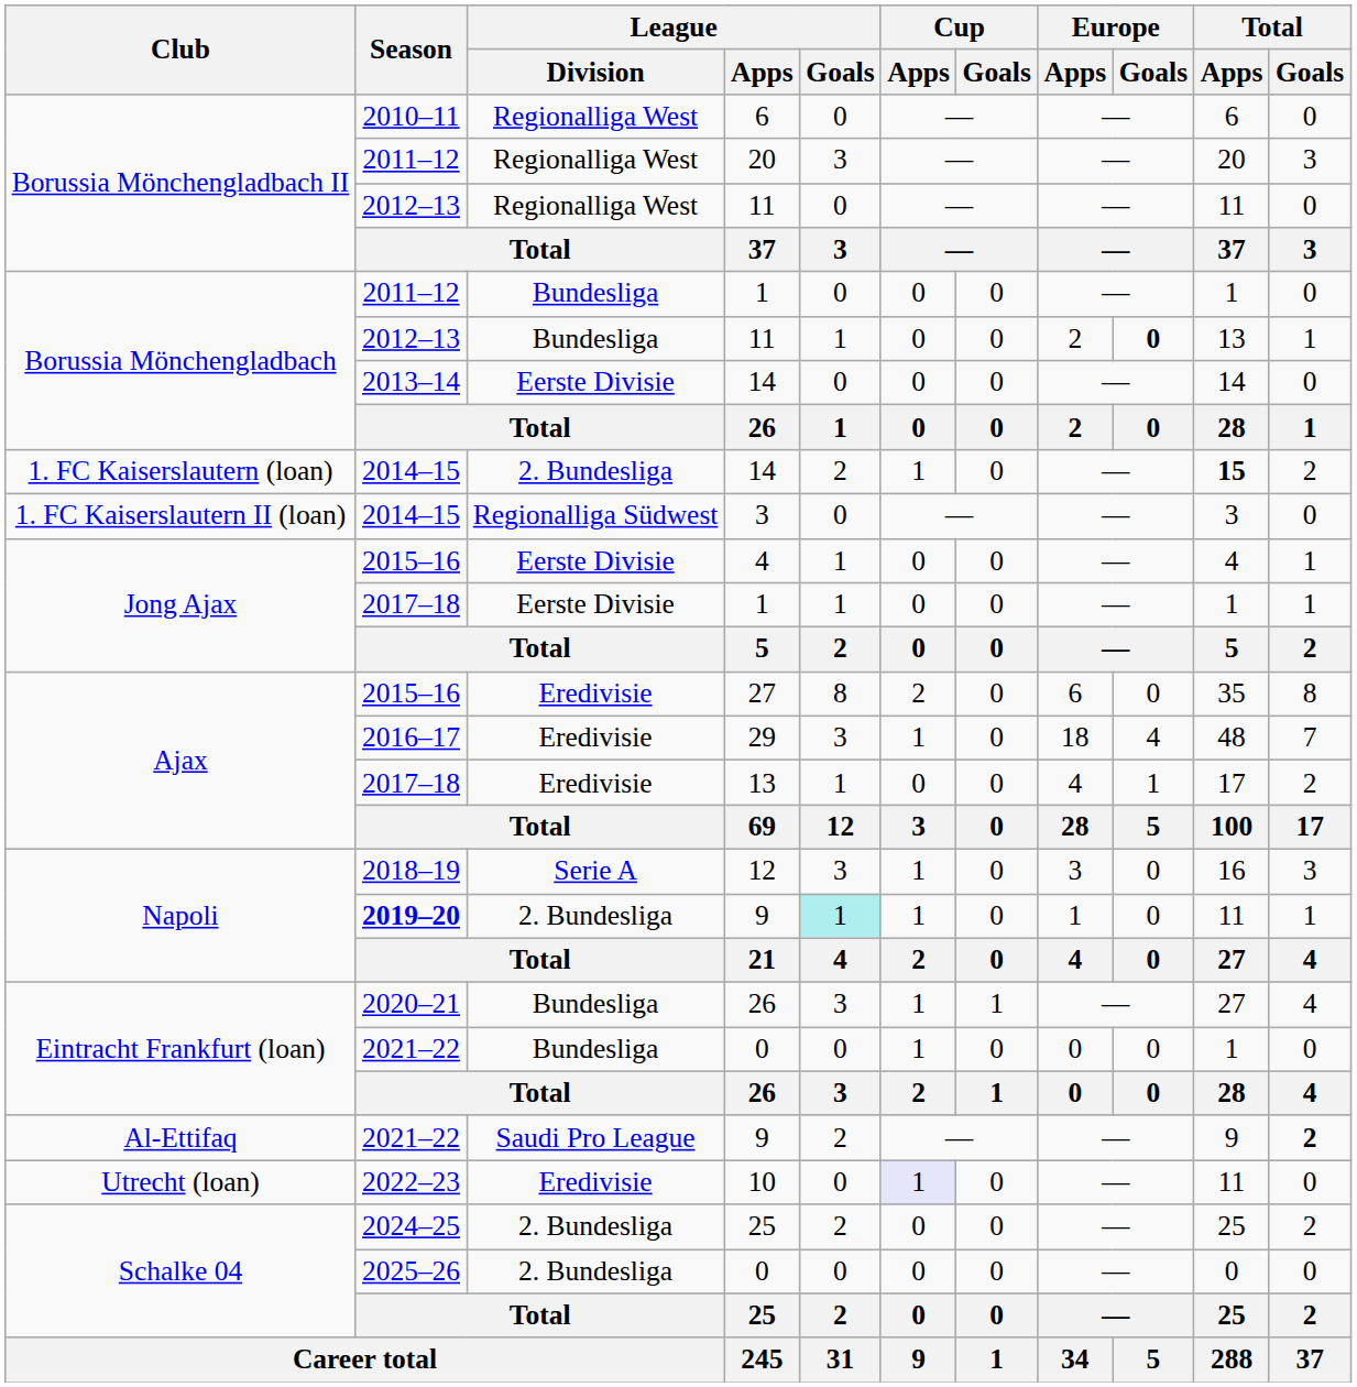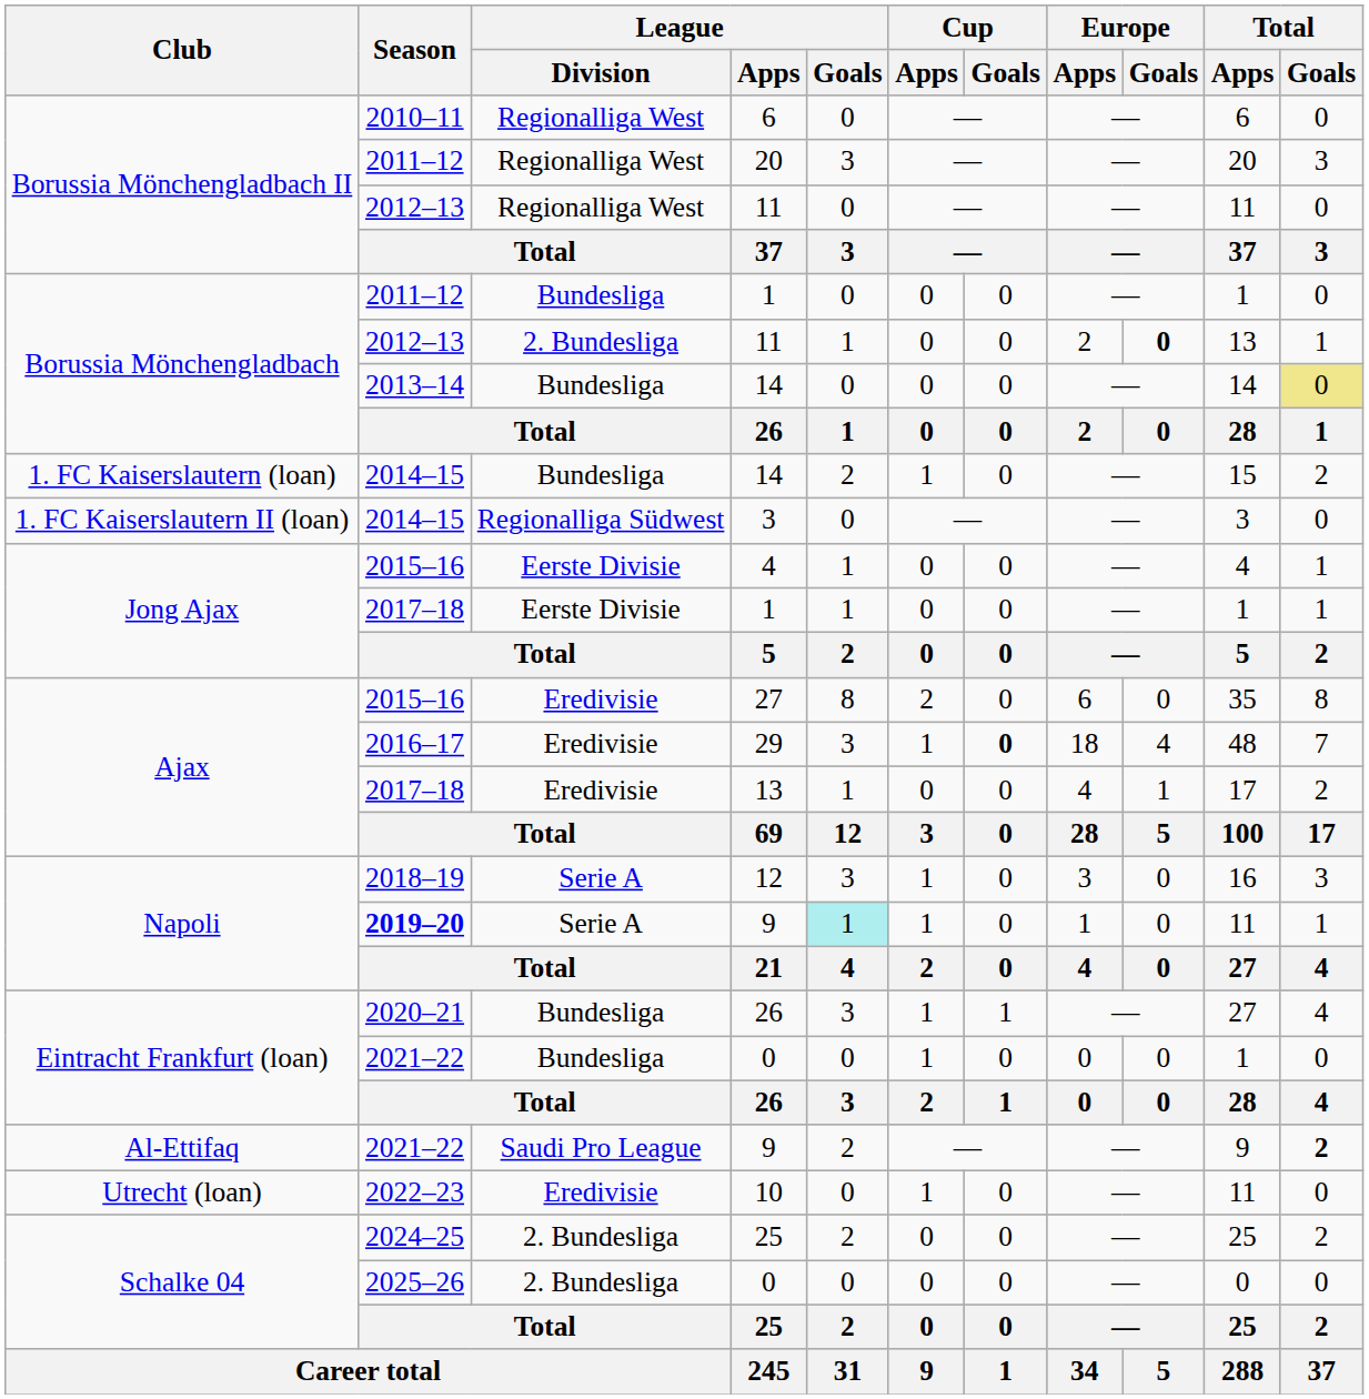 <table class="wikitable" style="text-align:center">
 <tr>
 <th rowspan="2">Club</th>
 <th rowspan="2">Season</th>
 <th colspan="3">League</th>
 <th colspan="2">Cup</th>
 <th colspan="2">Europe</th>
 <th colspan="2">Total</th>
 </tr>
 <tr>
 <th>Division</th>
 <th>Apps</th>
 <th>Goals</th>
 <th>Apps</th>
 <th>Goals</th>
 <th>Apps</th>
 <th>Goals</th>
 <th>Apps</th>
 <th>Goals</th>
 </tr>
 <tr>
 <td rowspan="4"><a href='#'>Borussia Mönchengladbach II</a></td>
 <td><a href='#'>2010–11</a></td>
 <td><a href='#'>Regionalliga West</a></td>
 <td>6</td>
 <td>0</td>
 <td colspan="2">—</td>
 <td colspan="2">—</td>
 <td>6</td>
 <td>0</td>
 </tr>
 <tr>
 <td><a href='#'>2011–12</a></td>
 <td>Regionalliga West</td>
 <td>20</td>
 <td>3</td>
 <td colspan="2">—</td>
 <td colspan="2">—</td>
 <td>20</td>
 <td>3</td>
 </tr>
 <tr>
 <td><a href='#'>2012–13</a></td>
 <td>Regionalliga West</td>
 <td>11</td>
 <td>0</td>
 <td colspan="2">—</td>
 <td colspan="2">—</td>
 <td>11</td>
 <td>0</td>
 </tr>
 <tr>
 <th colspan="2">Total</th>
 <th>37</th>
 <th>3</th>
 <th colspan="2">—</th>
 <th colspan="2">—</th>
 <th>37</th>
 <th>3</th>
 </tr>
 <tr>
 <td rowspan="4"><a href='#'>Borussia Mönchengladbach</a></td>
 <td><a href='#'>2011–12</a></td>
 <td><a href='#'>Bundesliga</a></td>
 <td>1</td>
 <td>0</td>
 <td>0</td>
 <td>0</td>
 <td colspan="2">—</td>
 <td>1</td>
 <td>0</td>
 </tr>
 <tr>
 <td><a href='#'>2012–13</a></td>
-<td>Bundesliga</td>
+<td><a href='#'>2. Bundesliga</a></td>
 <td>11</td>
 <td>1</td>
 <td>0</td>
 <td>0</td>
 <td>2</td>
 <td><strong>0</strong></td>
 <td>13</td>
 <td>1</td>
 </tr>
 <tr>
 <td><a href='#'>2013–14</a></td>
-<td><a href='#'>Eerste Divisie</a></td>
+<td>Bundesliga</td>
 <td>14</td>
 <td>0</td>
 <td>0</td>
 <td>0</td>
 <td colspan="2">—</td>
 <td>14</td>
-<td>0</td>
+<td style="background: khaki;">0</td>
 </tr>
 <tr>
 <th colspan="2">Total</th>
 <th>26</th>
 <th>1</th>
 <th>0</th>
 <th>0</th>
 <th>2</th>
 <th>0</th>
 <th>28</th>
 <th>1</th>
 </tr>
 <tr>
 <td><a href='#'>1. FC Kaiserslautern</a> (loan)</td>
 <td><a href='#'>2014–15</a></td>
-<td><a href='#'>2. Bundesliga</a></td>
+<td>Bundesliga</td>
 <td>14</td>
 <td>2</td>
 <td>1</td>
 <td>0</td>
 <td colspan="2">—</td>
-<td><strong>15</strong></td>
+<td>15</td>
 <td>2</td>
 </tr>
 <tr>
 <td><a href='#'>1. FC Kaiserslautern II</a> (loan)</td>
 <td><a href='#'>2014–15</a></td>
 <td><a href='#'>Regionalliga Südwest</a></td>
 <td>3</td>
 <td>0</td>
 <td colspan="2">—</td>
 <td colspan="2">—</td>
 <td>3</td>
 <td>0</td>
 </tr>
 <tr>
 <td rowspan="3"><a href='#'>Jong Ajax</a></td>
 <td><a href='#'>2015–16</a></td>
 <td><a href='#'>Eerste Divisie</a></td>
 <td>4</td>
 <td>1</td>
 <td>0</td>
 <td>0</td>
 <td colspan="2">—</td>
 <td>4</td>
 <td>1</td>
 </tr>
 <tr>
 <td><a href='#'>2017–18</a></td>
 <td>Eerste Divisie</td>
 <td>1</td>
 <td>1</td>
 <td>0</td>
 <td>0</td>
 <td colspan="2">—</td>
 <td>1</td>
 <td>1</td>
 </tr>
 <tr>
 <th colspan="2">Total</th>
 <th>5</th>
 <th>2</th>
 <th>0</th>
 <th>0</th>
 <th colspan="2">—</th>
 <th>5</th>
 <th>2</th>
 </tr>
 <tr>
 <td rowspan="4"><a href='#'>Ajax</a></td>
 <td><a href='#'>2015–16</a></td>
 <td><a href='#'>Eredivisie</a></td>
 <td>27</td>
 <td>8</td>
 <td>2</td>
 <td>0</td>
 <td>6</td>
 <td>0</td>
 <td>35</td>
 <td>8</td>
 </tr>
 <tr>
 <td><a href='#'>2016–17</a></td>
 <td>Eredivisie</td>
 <td>29</td>
 <td>3</td>
 <td>1</td>
-<td>0</td>
+<td><strong>0</strong></td>
 <td>18</td>
 <td>4</td>
 <td>48</td>
 <td>7</td>
 </tr>
 <tr>
 <td><a href='#'>2017–18</a></td>
 <td>Eredivisie</td>
 <td>13</td>
 <td>1</td>
 <td>0</td>
 <td>0</td>
 <td>4</td>
 <td>1</td>
 <td>17</td>
 <td>2</td>
 </tr>
 <tr>
 <th colspan="2">Total</th>
 <th>69</th>
 <th>12</th>
 <th>3</th>
 <th>0</th>
 <th>28</th>
 <th>5</th>
 <th>100</th>
 <th>17</th>
 </tr>
 <tr>
 <td rowspan="3"><a href='#'>Napoli</a></td>
 <td><a href='#'>2018–19</a></td>
 <td><a href='#'>Serie A</a></td>
 <td>12</td>
 <td>3</td>
 <td>1</td>
 <td>0</td>
 <td>3</td>
 <td>0</td>
 <td>16</td>
 <td>3</td>
 </tr>
 <tr>
 <td><strong><a href='#'>2019–20</a></strong></td>
-<td>2. Bundesliga</td>
+<td>Serie A</td>
 <td>9</td>
 <td style="background: paleturquoise;">1</td>
 <td>1</td>
 <td>0</td>
 <td>1</td>
 <td>0</td>
 <td>11</td>
 <td>1</td>
 </tr>
 <tr>
 <th colspan="2">Total</th>
 <th>21</th>
 <th>4</th>
 <th>2</th>
 <th>0</th>
 <th>4</th>
 <th>0</th>
 <th>27</th>
 <th>4</th>
 </tr>
 <tr>
 <td rowspan="3"><a href='#'>Eintracht Frankfurt</a> (loan)</td>
 <td><a href='#'>2020–21</a></td>
 <td>Bundesliga</td>
 <td>26</td>
 <td>3</td>
 <td>1</td>
 <td>1</td>
 <td colspan="2">—</td>
 <td>27</td>
 <td>4</td>
 </tr>
 <tr>
 <td><a href='#'>2021–22</a></td>
 <td>Bundesliga</td>
 <td>0</td>
 <td>0</td>
 <td>1</td>
 <td>0</td>
 <td>0</td>
 <td>0</td>
 <td>1</td>
 <td>0</td>
 </tr>
 <tr>
 <th colspan="2">Total</th>
 <th>26</th>
 <th>3</th>
 <th>2</th>
 <th>1</th>
 <th>0</th>
 <th>0</th>
 <th>28</th>
 <th>4</th>
 </tr>
 <tr>
 <td><a href='#'>Al-Ettifaq</a></td>
 <td><a href='#'>2021–22</a></td>
 <td><a href='#'>Saudi Pro League</a></td>
 <td>9</td>
 <td>2</td>
 <td colspan="2">—</td>
 <td colspan="2">—</td>
 <td>9</td>
 <td><strong>2</strong></td>
 </tr>
 <tr>
 <td><a href='#'>Utrecht</a> (loan)</td>
 <td><a href='#'>2022–23</a></td>
 <td><a href='#'>Eredivisie</a></td>
 <td>10</td>
 <td>0</td>
-<td style="background: lavender;">1</td>
+<td>1</td>
 <td>0</td>
 <td colspan="2">—</td>
 <td>11</td>
 <td>0</td>
 </tr>
 <tr>
 <td rowspan="3"><a href='#'>Schalke 04</a></td>
 <td><a href='#'>2024–25</a></td>
 <td>2. Bundesliga</td>
 <td>25</td>
 <td>2</td>
 <td>0</td>
 <td>0</td>
 <td colspan="2">—</td>
 <td>25</td>
 <td>2</td>
 </tr>
 <tr>
 <td><a href='#'>2025–26</a></td>
 <td>2. Bundesliga</td>
 <td>0</td>
 <td>0</td>
 <td>0</td>
 <td>0</td>
 <td colspan="2">—</td>
 <td>0</td>
 <td>0</td>
 </tr>
 <tr>
 <th colspan="2">Total</th>
 <th>25</th>
 <th>2</th>
 <th>0</th>
 <th>0</th>
 <th colspan="2">—</th>
 <th>25</th>
 <th>2</th>
 </tr>
 <tr>
 <th colspan="3">Career total</th>
 <th>245</th>
 <th>31</th>
 <th>9</th>
 <th>1</th>
 <th>34</th>
 <th>5</th>
 <th>288</th>
 <th>37</th>
 </tr>
 </table>
